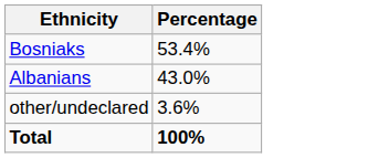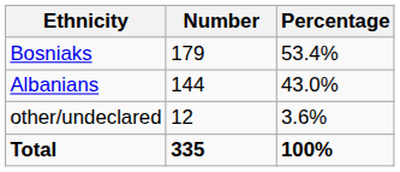 <table class="wikitable">
 <tr>
 <th width="100px">Ethnicity</th>
+<th width="80px">Number</th>
 <th width="80px">Percentage</th>
 </tr>
 <tr>
 <td><a href='#'>Bosniaks</a></td>
+<td>179</td>
 <td>53.4%</td>
 </tr>
 <tr>
 <td><a href='#'>Albanians</a></td>
+<td>144</td>
 <td>43.0%</td>
 </tr>
 <tr>
 <td>other/undeclared</td>
+<td>12</td>
 <td>3.6%</td>
 </tr>
 <tr>
 <td><strong>Total</strong></td>
+<td><strong>335</strong></td>
 <td><strong>100%</strong></td>
 </tr>
 </table>
